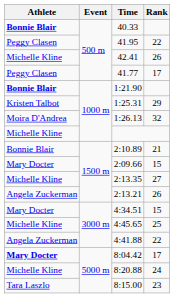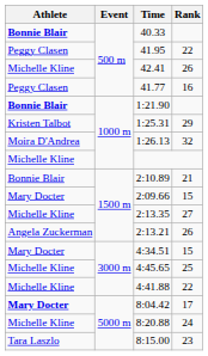 <table class=wikitable style=font-size:90%;text-align:center>
 <tr>
 <th>Athlete</th>
 <th>Event</th>
 <th>Time</th>
 <th>Rank</th>
 </tr>
 <tr>
 <td align=left><strong><a href='#'>Bonnie Blair</a></strong></td>
 <td align=left rowspan=4><a href='#'>500 m</a></td>
 <td>40.33</td>
 <td></td>
 </tr>
 <tr>
 <td align=left><a href='#'>Peggy Clasen</a></td>
 <td>41.95</td>
 <td>22</td>
 </tr>
 <tr>
 <td align=left><a href='#'>Michelle Kline</a></td>
 <td>42.41</td>
 <td>26</td>
 </tr>
 <tr>
 <td align=left><a href='#'>Peggy Clasen</a></td>
 <td>41.77</td>
-<td>17</td>
+<td>16</td>
 </tr>
 <tr>
 <td align=left><strong><a href='#'>Bonnie Blair</a></strong></td>
 <td align=left rowspan=4><a href='#'>1000 m</a></td>
 <td>1:21.90</td>
 <td></td>
 </tr>
 <tr>
 <td align=left><a href='#'>Kristen Talbot</a></td>
 <td>1:25.31</td>
 <td>29</td>
 </tr>
 <tr>
 <td align=left><a href='#'>Moira D'Andrea</a></td>
 <td>1:26.13</td>
 <td>32</td>
 </tr>
 <tr>
 <td align=left><a href='#'>Michelle Kline</a></td>
 <td colspan=2></td>
 </tr>
 <tr>
 <td align=left><a href='#'>Bonnie Blair</a></td>
 <td align=left rowspan=4><a href='#'>1500 m</a></td>
 <td>2:10.89</td>
 <td>21</td>
 </tr>
 <tr>
 <td align=left><a href='#'>Mary Docter</a></td>
 <td>2:09.66</td>
 <td>15</td>
 </tr>
 <tr>
 <td align=left><a href='#'>Michelle Kline</a></td>
 <td>2:13.35</td>
 <td>27</td>
 </tr>
 <tr>
 <td align=left><a href='#'>Angela Zuckerman</a></td>
 <td>2:13.21</td>
 <td>26</td>
 </tr>
 <tr>
 <td align=left><a href='#'>Mary Docter</a></td>
 <td align=left rowspan=3><a href='#'>3000 m</a></td>
 <td>4:34.51</td>
 <td>15</td>
 </tr>
 <tr>
 <td align=left><a href='#'>Michelle Kline</a></td>
 <td>4:45.65</td>
 <td>25</td>
 </tr>
 <tr>
-<td align=left><a href='#'>Angela Zuckerman</a></td>
+<td align=left><a href='#'>Michelle Kline</a></td>
 <td>4:41.88</td>
 <td>22</td>
 </tr>
 <tr>
 <td align=left><strong><a href='#'>Mary Docter</a></strong></td>
 <td align=left rowspan=3><a href='#'>5000 m</a></td>
 <td>8:04.42</td>
 <td>17</td>
 </tr>
 <tr>
 <td align=left><a href='#'>Michelle Kline</a></td>
 <td>8:20.88</td>
 <td>24</td>
 </tr>
 <tr>
 <td align=left><a href='#'>Tara Laszlo</a></td>
 <td>8:15.00</td>
 <td>23</td>
 </tr>
 </table>
